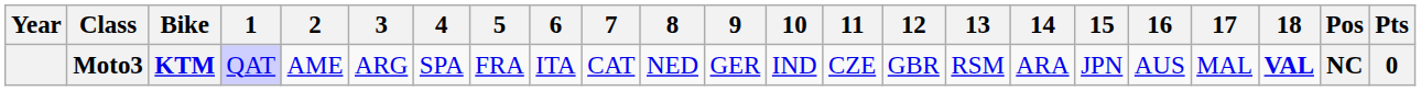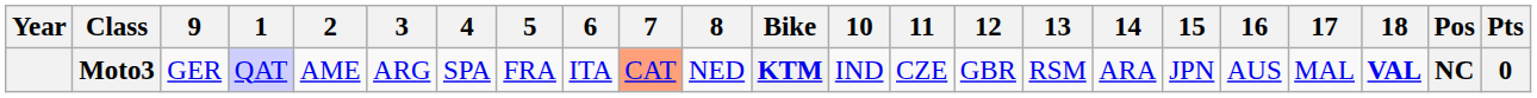 <table class="wikitable" style="text-align:center">
 <tr>
 <th>Year</th>
 <th>Class</th>
-<th>Bike</th>
+<th>9</th>
 <th>1</th>
 <th>2</th>
 <th>3</th>
 <th>4</th>
 <th>5</th>
 <th>6</th>
 <th>7</th>
 <th>8</th>
-<th>9</th>
+<th>Bike</th>
 <th>10</th>
 <th>11</th>
 <th>12</th>
 <th>13</th>
 <th>14</th>
 <th>15</th>
 <th>16</th>
 <th>17</th>
 <th>18</th>
 <th>Pos</th>
 <th>Pts</th>
 </tr>
 <tr>
 <th></th>
 <th>Moto3</th>
-<th><a href='#'>KTM</a></th>
+<td><a href='#'>GER</a></td>
 <td style="background:#CFCFFF;"><a href='#'>QAT</a><br></td>
 <td><a href='#'>AME</a></td>
 <td><a href='#'>ARG</a></td>
 <td><a href='#'>SPA</a></td>
 <td><a href='#'>FRA</a></td>
 <td><a href='#'>ITA</a></td>
-<td><a href='#'>CAT</a></td>
+<td style="background: lightsalmon;"><a href='#'>CAT</a></td>
 <td><a href='#'>NED</a></td>
-<td><a href='#'>GER</a></td>
+<th><a href='#'>KTM</a></th>
 <td><a href='#'>IND</a></td>
 <td><a href='#'>CZE</a></td>
 <td><a href='#'>GBR</a></td>
 <td><a href='#'>RSM</a></td>
 <td><a href='#'>ARA</a></td>
 <td><a href='#'>JPN</a></td>
 <td><a href='#'>AUS</a></td>
 <td><a href='#'>MAL</a></td>
 <td><strong><a href='#'>VAL</a></strong></td>
 <th>NC</th>
 <th>0</th>
 </tr>
 </table>
